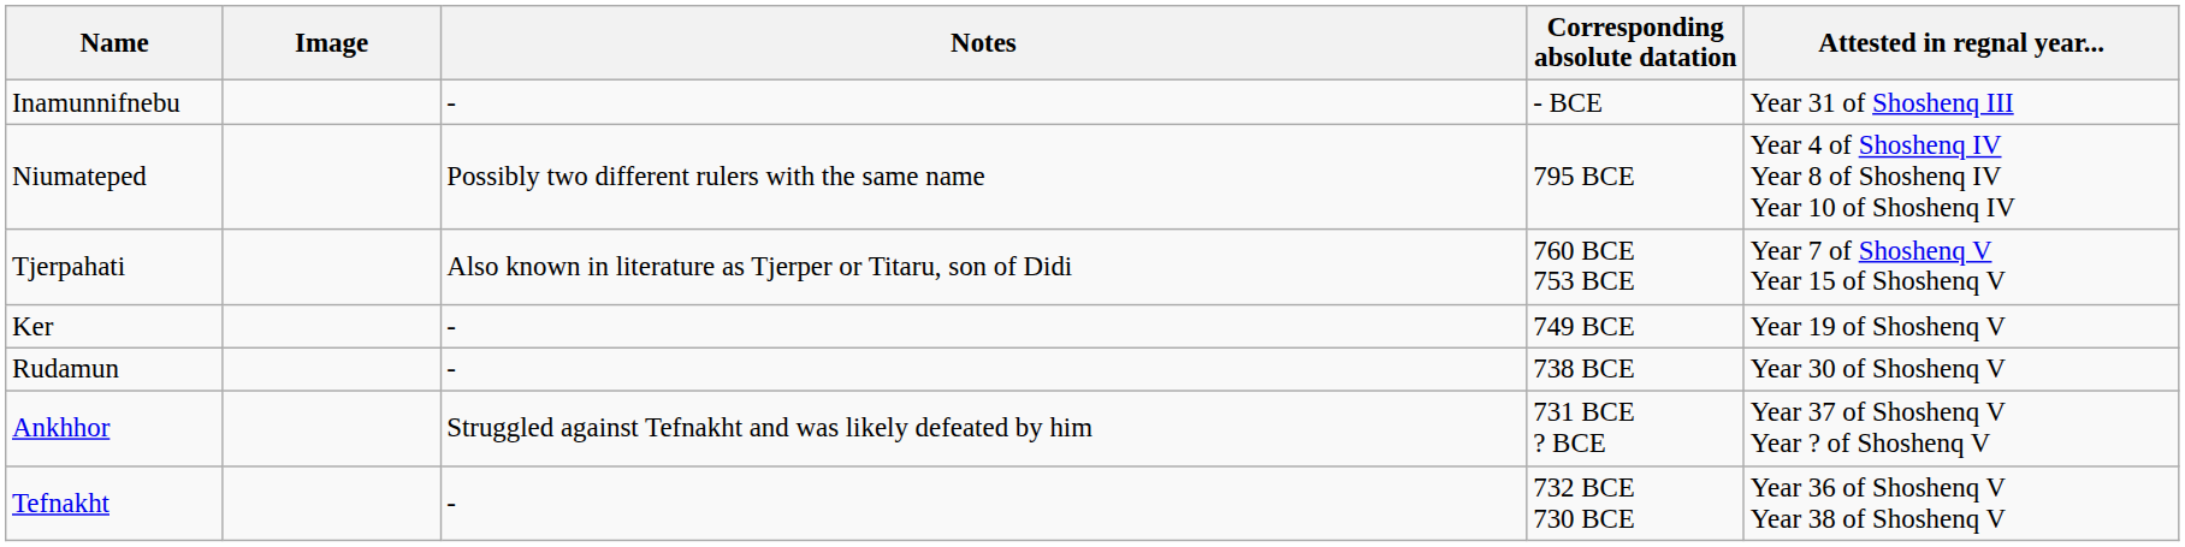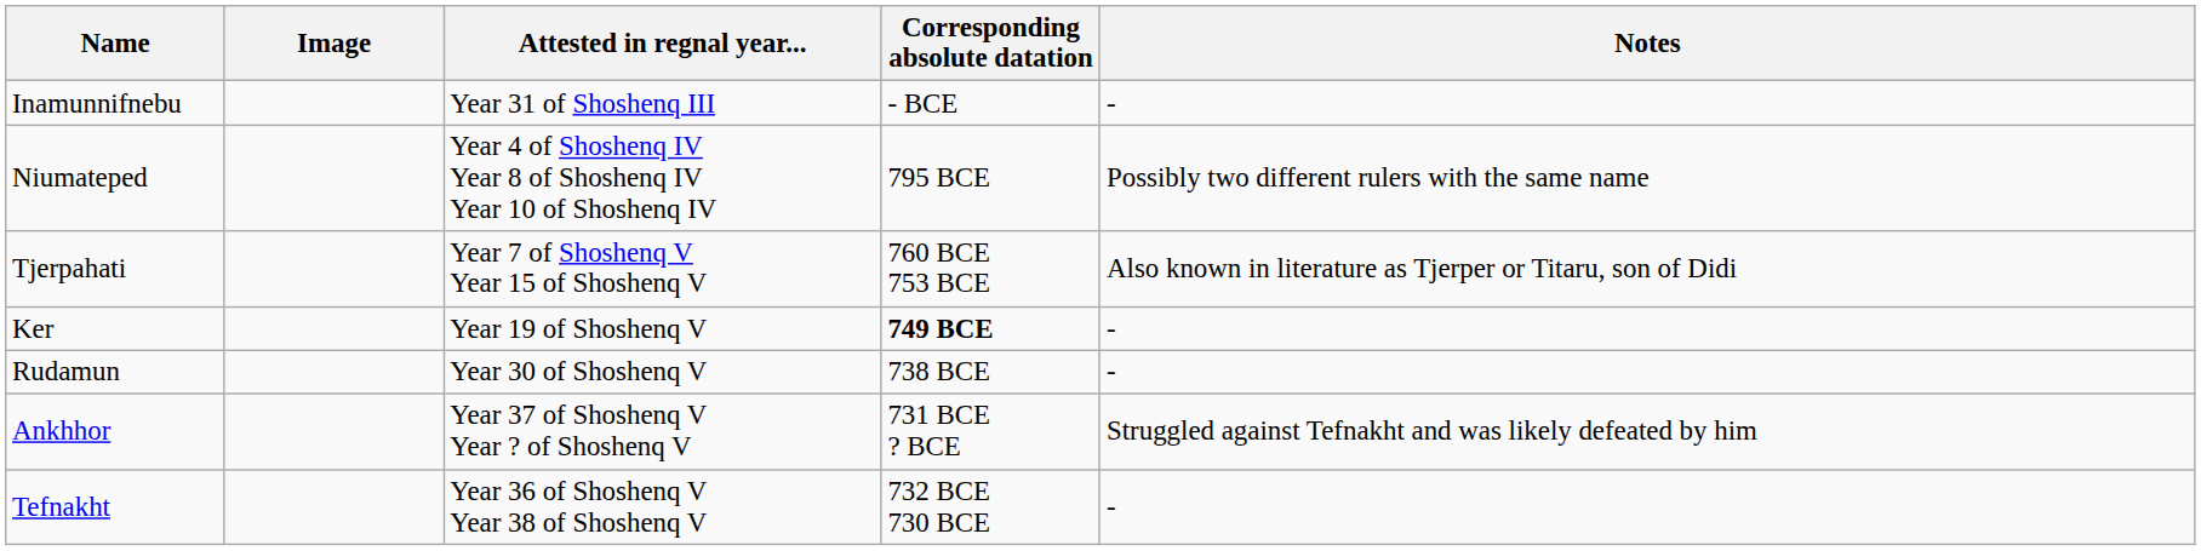 <table class="wikitable" width="100%">
 <tr>
 <th width="10%">Name</th>
 <th width="10%">Image</th>
+<th width="20%">Attested in regnal year...</th>
+<th width="10%">Corresponding absolute datation</th>
 <th width="50%">Notes</th>
-<th width="10%">Corresponding absolute datation</th>
-<th width="20%">Attested in regnal year...</th>
 </tr>
 <tr>
 <td>Inamunnifnebu</td>
 <td></td>
+<td>Year 31 of <a href='#'>Shoshenq III</a></td>
+<td>- BCE</td>
 <td>-</td>
-<td>- BCE</td>
-<td>Year 31 of <a href='#'>Shoshenq III</a></td>
 </tr>
 <tr>
 <td>Niumateped</td>
 <td></td>
+<td>Year 4 of <a href='#'>Shoshenq IV</a><br>Year 8 of Shoshenq IV<br>Year 10 of Shoshenq IV</td>
+<td>795 BCE</td>
 <td>Possibly two different rulers with the same name</td>
-<td>795 BCE</td>
-<td>Year 4 of <a href='#'>Shoshenq IV</a><br>Year 8 of Shoshenq IV<br>Year 10 of Shoshenq IV</td>
 </tr>
 <tr>
 <td>Tjerpahati</td>
 <td></td>
+<td>Year 7 of <a href='#'>Shoshenq V</a><br>Year 15 of Shoshenq V</td>
+<td>760 BCE<br>753 BCE</td>
 <td>Also known in literature as Tjerper or Titaru, son of Didi</td>
-<td>760 BCE<br>753 BCE</td>
-<td>Year 7 of <a href='#'>Shoshenq V</a><br>Year 15 of Shoshenq V</td>
 </tr>
 <tr>
 <td>Ker</td>
 <td></td>
+<td>Year 19 of Shoshenq V</td>
+<td><strong>749 BCE</strong></td>
 <td>-</td>
-<td>749 BCE</td>
-<td>Year 19 of Shoshenq V</td>
 </tr>
 <tr>
 <td>Rudamun</td>
 <td></td>
+<td>Year 30 of Shoshenq V</td>
+<td>738 BCE</td>
 <td>-</td>
-<td>738 BCE</td>
-<td>Year 30 of Shoshenq V</td>
 </tr>
 <tr>
 <td><a href='#'>Ankhhor</a></td>
 <td></td>
+<td>Year 37 of Shoshenq V<br>Year ? of Shoshenq V</td>
+<td>731 BCE<br>? BCE</td>
 <td>Struggled against Tefnakht and was likely defeated by him</td>
-<td>731 BCE<br>? BCE</td>
-<td>Year 37 of Shoshenq V<br>Year ? of Shoshenq V</td>
 </tr>
 <tr>
 <td><a href='#'>Tefnakht</a></td>
 <td></td>
+<td>Year 36 of Shoshenq V<br>Year 38 of Shoshenq V</td>
+<td>732 BCE<br>730 BCE</td>
 <td>-</td>
-<td>732 BCE<br>730 BCE</td>
-<td>Year 36 of Shoshenq V<br>Year 38 of Shoshenq V</td>
 </tr>
 </table>
